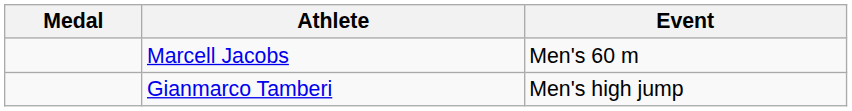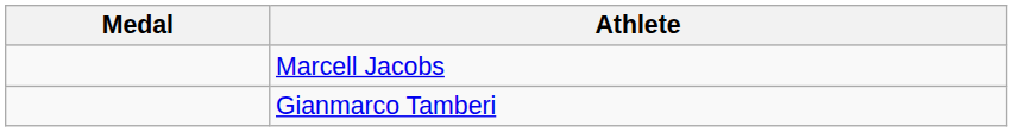 <table class="wikitable" style="width:40%; font-size:100%; text-align:left;">
 <tr>
 <th>Medal</th>
 <th>Athlete</th>
-<th>Event</th>
 </tr>
 <tr>
 <td align=center></td>
 <td><a href='#'>Marcell Jacobs</a></td>
-<td>Men's 60 m</td>
 </tr>
 <tr>
 <td align=center></td>
 <td><a href='#'>Gianmarco Tamberi</a></td>
-<td>Men's high jump</td>
 </tr>
 </table>
